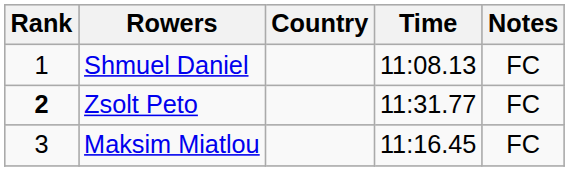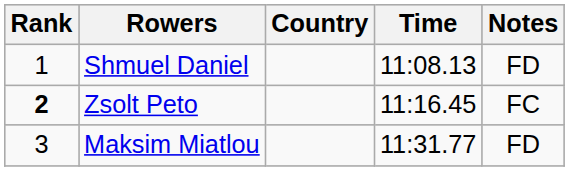 <table class="wikitable" style="text-align:center">
 <tr>
 <th>Rank</th>
 <th>Rowers</th>
 <th>Country</th>
 <th>Time</th>
 <th>Notes</th>
 </tr>
 <tr>
 <td>1</td>
 <td align="left"><a href='#'>Shmuel Daniel</a></td>
 <td align="left"></td>
 <td>11:08.13</td>
-<td>FC</td>
+<td>FD</td>
 </tr>
 <tr>
 <td><strong>2</strong></td>
 <td align="left"><a href='#'>Zsolt Peto</a></td>
 <td align="left"></td>
-<td>11:31.77</td>
+<td>11:16.45</td>
 <td>FC</td>
 </tr>
 <tr>
 <td>3</td>
 <td align="left"><a href='#'>Maksim Miatlou</a></td>
 <td align="left"></td>
-<td>11:16.45</td>
-<td>FC</td>
+<td>11:31.77</td>
+<td>FD</td>
 </tr>
 </table>
